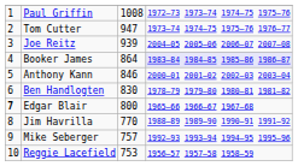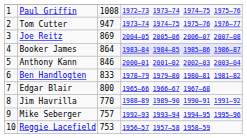 <table class="wikitable">
 <tr>
 </tr>
 <tr>
 <td>1</td>
 <td><a href='#'>Paul Griffin</a></td>
 <td>1008</td>
 <td style="font-size:80%;"><a href='#'>1972–73</a> <a href='#'>1973–74</a> <a href='#'>1974–75</a> <a href='#'>1975–76</a></td>
 </tr>
 <tr>
 <td>2</td>
 <td>Tom Cutter</td>
 <td>947</td>
 <td style="font-size:80%;"><a href='#'>1973–74</a> <a href='#'>1974–75</a> <a href='#'>1975–76</a> <a href='#'>1976–77</a></td>
 </tr>
 <tr>
 <td>3</td>
 <td><a href='#'>Joe Reitz</a></td>
-<td>939</td>
+<td>869</td>
 <td style="font-size:80%;"><a href='#'>2004–05</a> <a href='#'>2005–06</a> <a href='#'>2006–07</a> <a href='#'>2007–08</a></td>
 </tr>
 <tr>
 <td>4</td>
 <td>Booker James</td>
 <td>864</td>
 <td style="background: lavender; font-size:80%;"><a href='#'>1983–84</a> <a href='#'>1984–85</a> <a href='#'>1985–86</a> <a href='#'>1986–87</a></td>
 </tr>
 <tr>
 <td>5</td>
 <td>Anthony Kann</td>
 <td>846</td>
 <td style="font-size:80%;"><a href='#'>2000–01</a> <a href='#'>2001–02</a> <a href='#'>2002–03</a> <a href='#'>2003–04</a></td>
 </tr>
 <tr>
 <td>6</td>
 <td><a href='#'>Ben Handlogten</a></td>
-<td>830</td>
+<td>833</td>
 <td style="font-size:80%;"><a href='#'>1978–79</a> <a href='#'>1979–80</a> <a href='#'>1980–81</a> <a href='#'>1981–82</a></td>
 </tr>
 <tr>
-<td><strong>7</strong></td>
+<td>7</td>
 <td>Edgar Blair</td>
 <td>800</td>
 <td style="font-size:80%;"><a href='#'>1965–66</a> <a href='#'>1966–67</a> <a href='#'>1967–68</a></td>
 </tr>
 <tr>
 <td>8</td>
 <td>Jim Havrilla</td>
 <td>770</td>
 <td style="font-size:80%;"><a href='#'>1988–89</a> <a href='#'>1989–90</a> <a href='#'>1990–91</a> <a href='#'>1991–92</a></td>
 </tr>
 <tr>
 <td>9</td>
 <td>Mike Seberger</td>
 <td>757</td>
 <td style="font-size:80%;"><a href='#'>1992–93</a> <a href='#'>1993–94</a> <a href='#'>1994–95</a> <a href='#'>1995–96</a></td>
 </tr>
 <tr>
 <td>10</td>
 <td><a href='#'>Reggie Lacefield</a></td>
 <td>753</td>
 <td style="font-size:80%;"><a href='#'>1956–57</a> <a href='#'>1957–58</a> <a href='#'>1958–59</a></td>
 </tr>
 </table>
